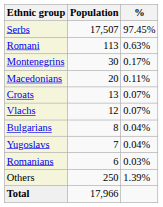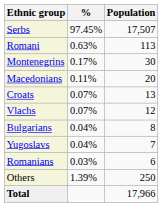 <table class="wikitable">
 <tr>
 <th>Ethnic group</th>
+<th>%</th>
 <th>Population</th>
-<th>%</th>
 </tr>
 <tr>
 <td style="background:#F5F5DC;"><a href='#'>Serbs</a></td>
+<td>97.45%</td>
 <td align="right">17,507</td>
-<td>97.45%</td>
 </tr>
 <tr>
 <td style="background:#F5F5DC;"><a href='#'>Romani</a></td>
+<td>0.63%</td>
 <td align="right">113</td>
-<td>0.63%</td>
 </tr>
 <tr>
 <td style="background:#F5F5DC;"><a href='#'>Montenegrins</a></td>
+<td>0.17%</td>
 <td align="right">30</td>
-<td>0.17%</td>
 </tr>
 <tr>
 <td style="background:#F5F5DC;"><a href='#'>Macedonians</a></td>
+<td>0.11%</td>
 <td align="right">20</td>
-<td>0.11%</td>
 </tr>
 <tr>
 <td style="background:#F5F5DC;"><a href='#'>Croats</a></td>
+<td>0.07%</td>
 <td align="right">13</td>
-<td>0.07%</td>
 </tr>
 <tr>
 <td style="background:#F5F5DC;"><a href='#'>Vlachs</a></td>
+<td>0.07%</td>
 <td align="right">12</td>
-<td>0.07%</td>
 </tr>
 <tr>
 <td style="background:#F5F5DC;"><a href='#'>Bulgarians</a></td>
+<td>0.04%</td>
 <td align="right">8</td>
-<td>0.04%</td>
 </tr>
 <tr>
 <td style="background:#F5F5DC;"><a href='#'>Yugoslavs</a></td>
+<td>0.04%</td>
 <td align="right">7</td>
-<td>0.04%</td>
 </tr>
 <tr>
 <td style="background:#F5F5DC;"><a href='#'>Romanians</a></td>
+<td>0.03%</td>
 <td align="right">6</td>
-<td>0.03%</td>
 </tr>
 <tr>
 <td style="background:#F5F5DC;">Others</td>
+<td>1.39%</td>
 <td align="right">250</td>
-<td>1.39%</td>
 </tr>
 <tr>
 <td style="background:#F0F0F0;"><strong>Total</strong></td>
+<td></td>
 <td align="right">17,966</td>
-<td></td>
 </tr>
 </table>
